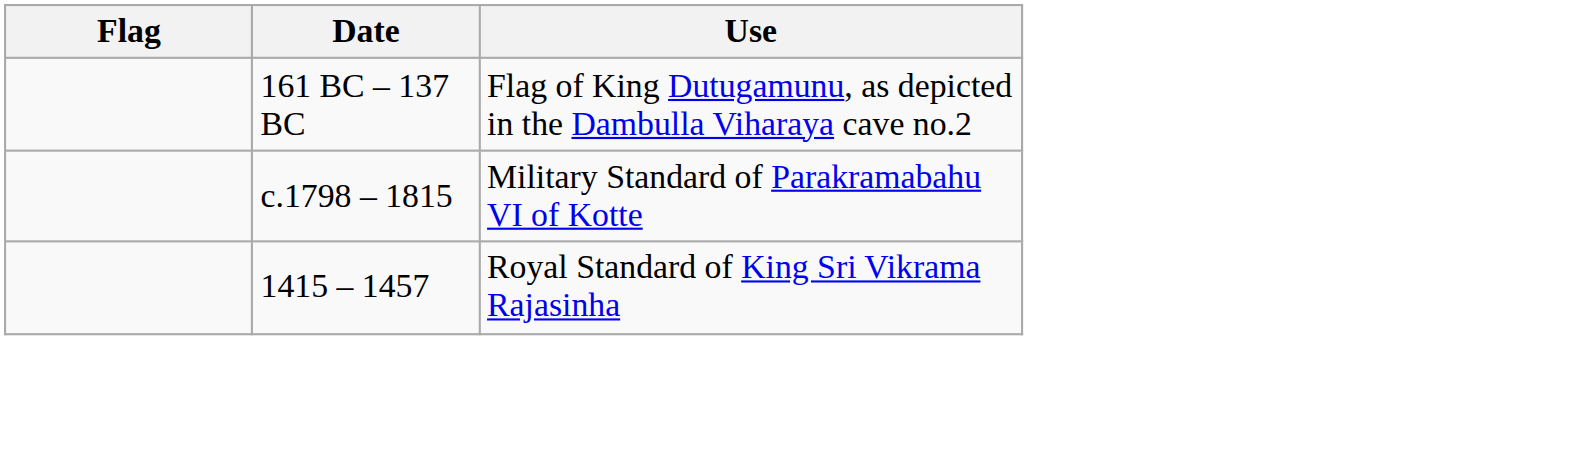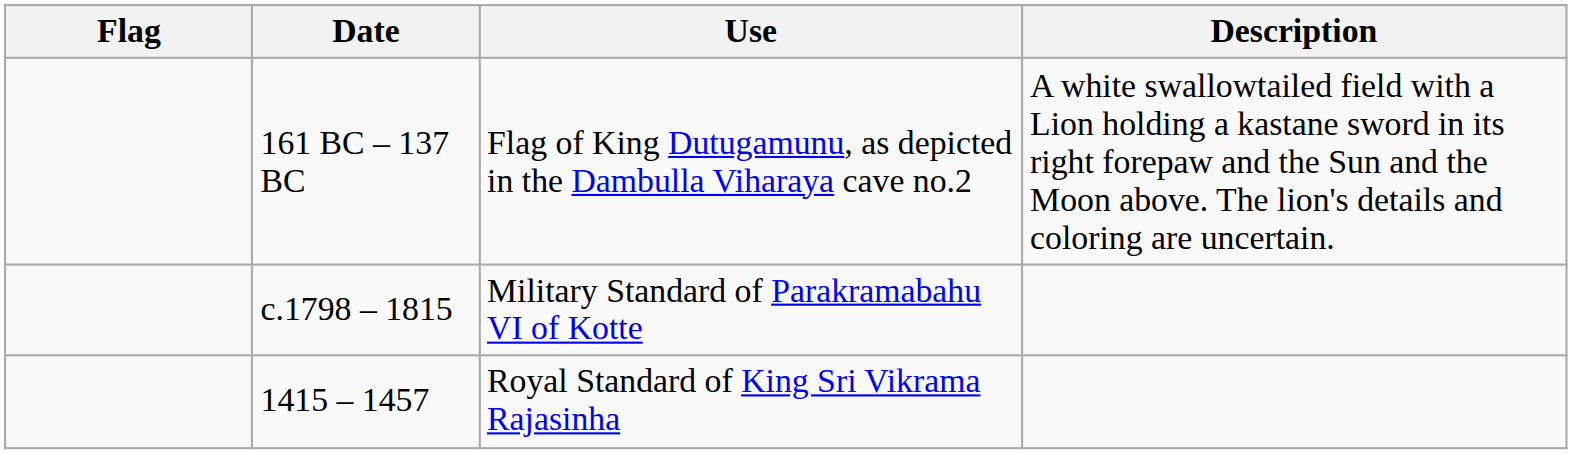 <table class="wikitable">
 <tr>
 <th style="width:110px;">Flag</th>
 <th style="width:100px;">Date</th>
 <th style="width:250px;">Use</th>
+<th style="width:250px;">Description</th>
 </tr>
 <tr>
 <td></td>
 <td>161 BC – 137 BC</td>
 <td>Flag of King <a href='#'>Dutugamunu</a>, as depicted in the <a href='#'>Dambulla Viharaya</a> cave no.2</td>
+<td>A white swallowtailed field with a Lion holding a kastane sword in its right forepaw and the Sun and the Moon above. The lion's details and coloring are uncertain.</td>
 </tr>
 <tr>
 <td></td>
 <td>c.1798 – 1815</td>
 <td>Military Standard of <a href='#'>Parakramabahu VI of Kotte</a></td>
+<td></td>
 </tr>
 <tr>
 <td></td>
 <td>1415 – 1457</td>
 <td>Royal Standard of <a href='#'>King Sri Vikrama Rajasinha</a></td>
+<td></td>
 </tr>
 </table>
